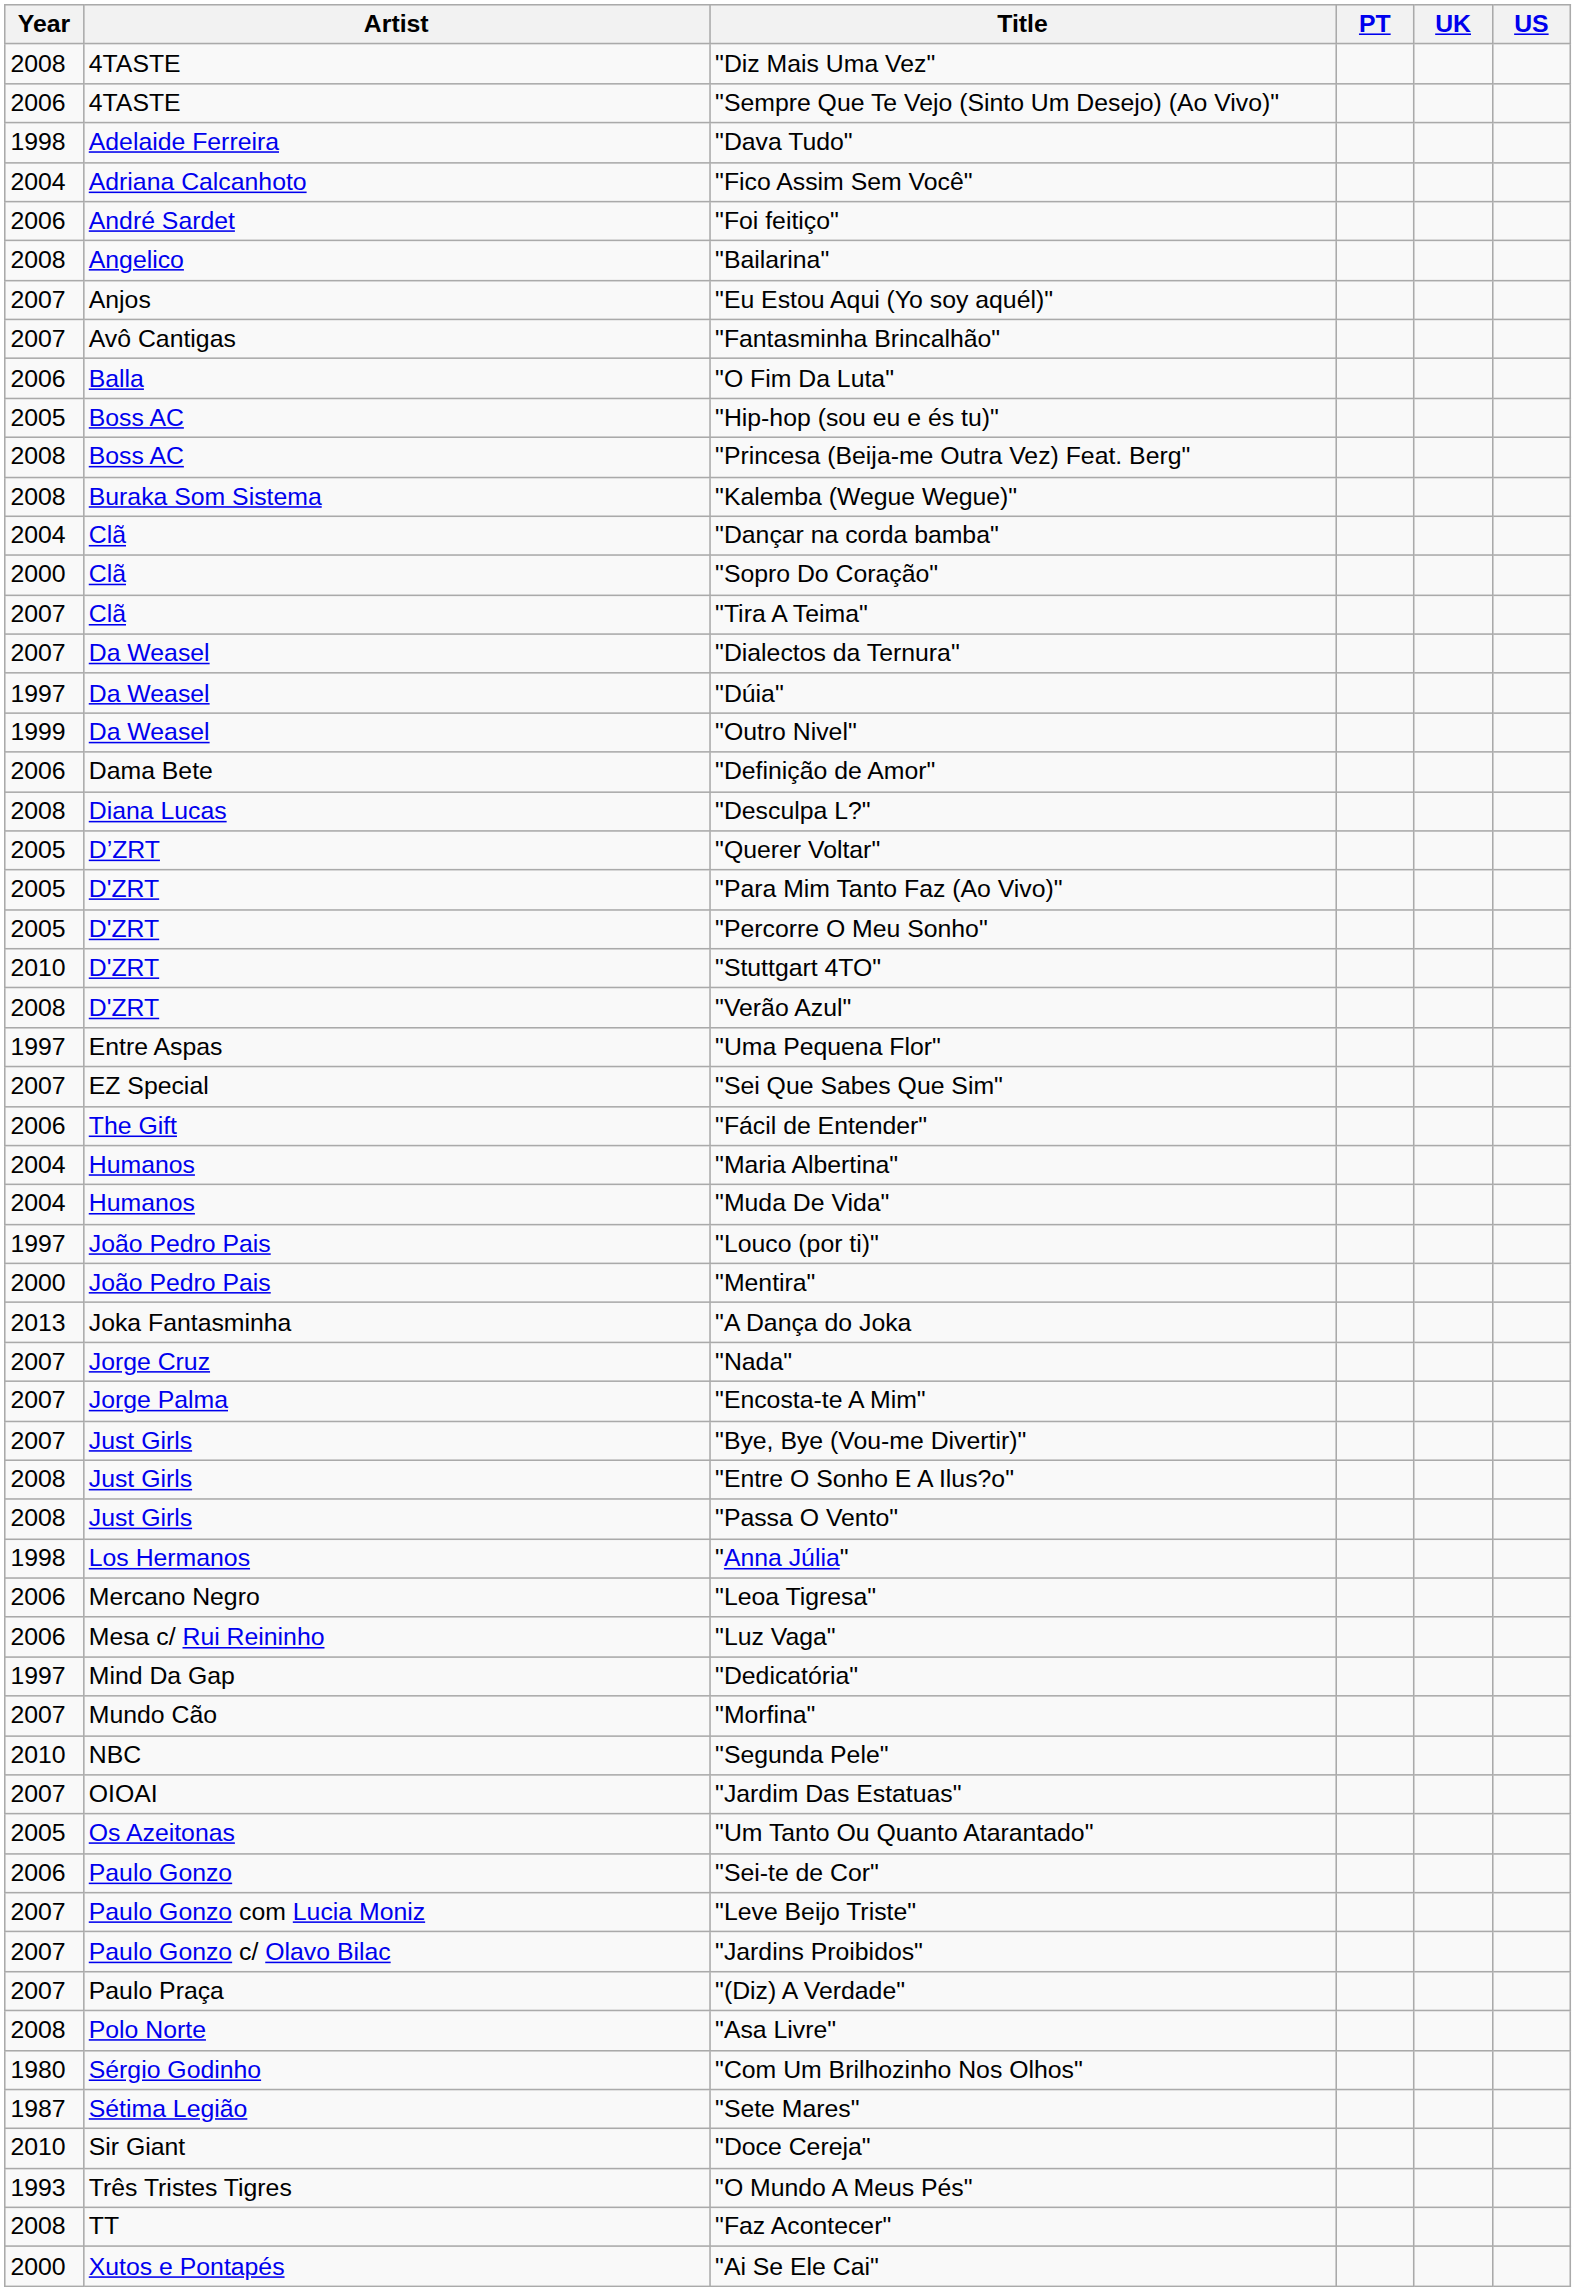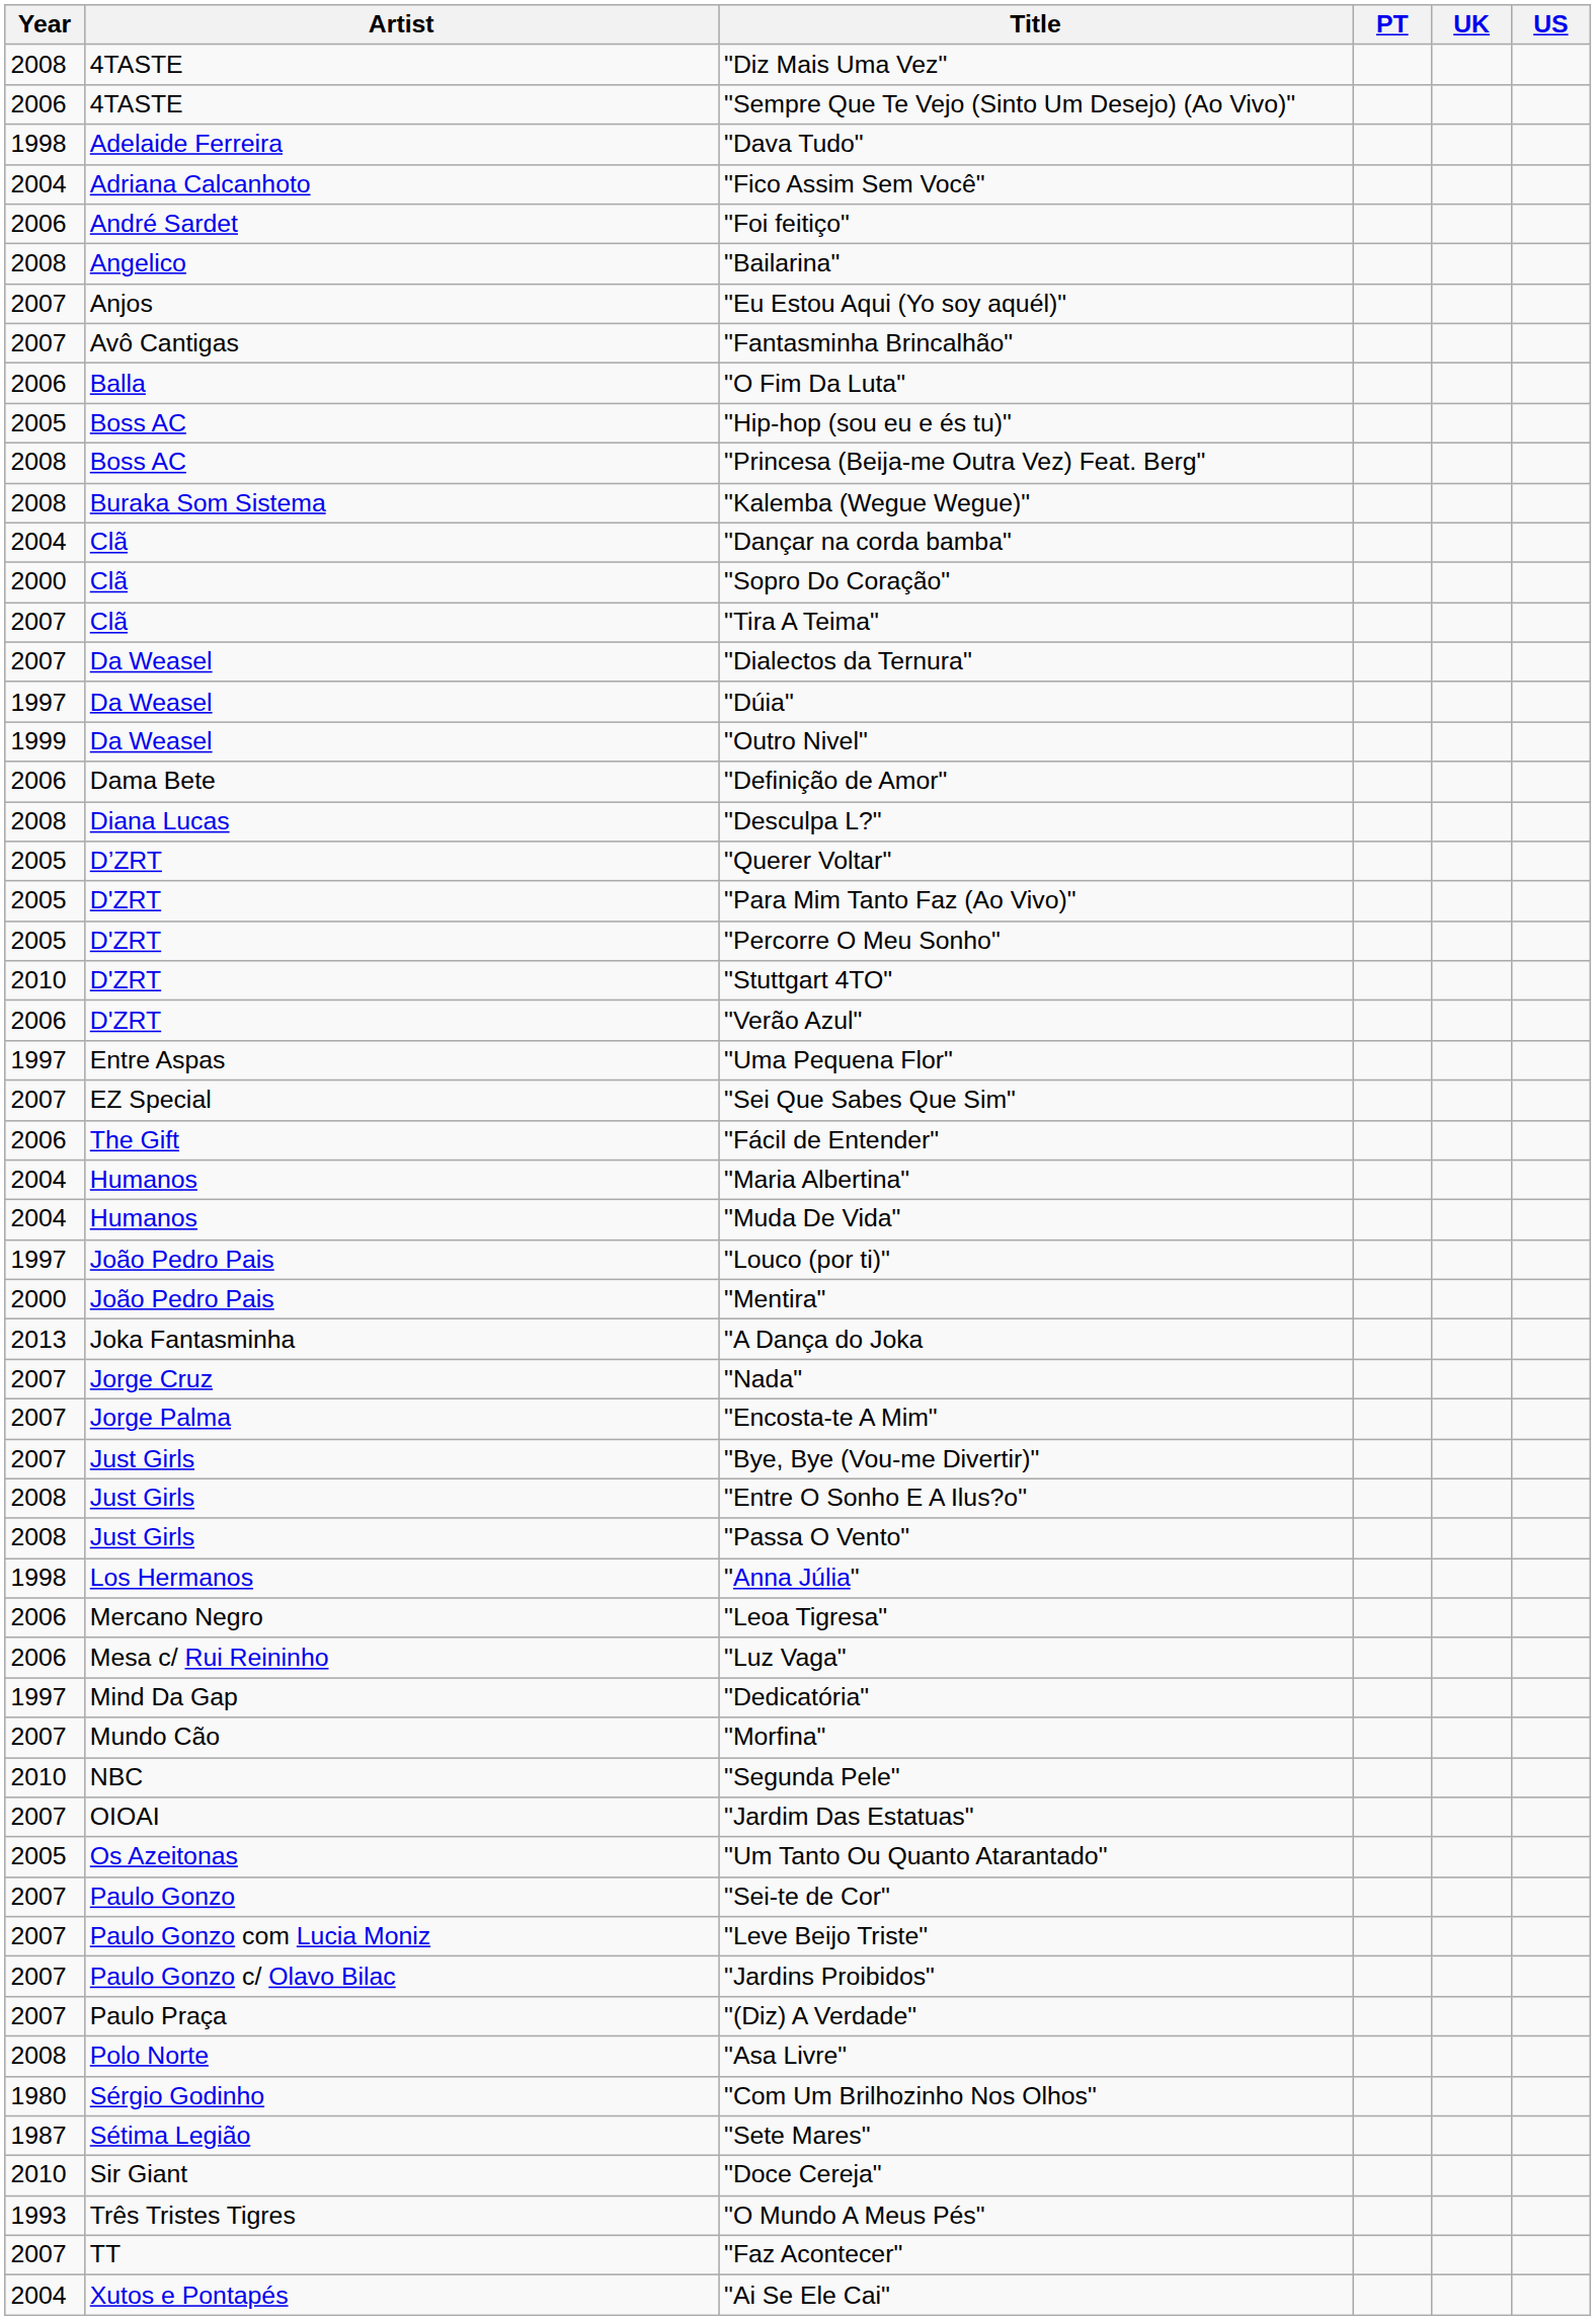 <table class="wikitable sortable" width="80%">
 <tr>
 <th width="5%">Year</th>
 <th width="40%">Artist</th>
 <th width="40%">Title</th>
 <th width="5%"><a href='#'>PT</a></th>
 <th width="5%"><a href='#'>UK</a></th>
 <th width="5%"><a href='#'>US</a></th>
 </tr>
 <tr>
 <td>2008</td>
 <td>4TASTE</td>
 <td>"Diz Mais Uma Vez"</td>
 <td></td>
 <td></td>
 <td></td>
 </tr>
 <tr>
 <td>2006</td>
 <td>4TASTE</td>
 <td>"Sempre Que Te Vejo (Sinto Um Desejo) (Ao Vivo)"</td>
 <td></td>
 <td></td>
 <td></td>
 </tr>
 <tr>
 <td>1998</td>
 <td><a href='#'>Adelaide Ferreira</a></td>
 <td>"Dava Tudo"</td>
 <td></td>
 <td></td>
 <td></td>
 </tr>
 <tr>
 <td>2004</td>
 <td><a href='#'>Adriana Calcanhoto</a></td>
 <td>"Fico Assim Sem Você"</td>
 <td></td>
 <td></td>
 <td></td>
 </tr>
 <tr>
 <td>2006</td>
 <td><a href='#'>André Sardet</a></td>
 <td>"Foi feitiço"</td>
 <td></td>
 <td></td>
 <td></td>
 </tr>
 <tr>
 <td>2008</td>
 <td><a href='#'>Angelico</a></td>
 <td>"Bailarina"</td>
 <td></td>
 <td></td>
 <td></td>
 </tr>
 <tr>
 <td>2007</td>
 <td>Anjos</td>
 <td>"Eu Estou Aqui (Yo soy aquél)"</td>
 <td></td>
 <td></td>
 <td></td>
 </tr>
 <tr>
 <td>2007</td>
 <td>Avô Cantigas</td>
 <td>"Fantasminha Brincalhão"</td>
 <td></td>
 <td></td>
 <td></td>
 </tr>
 <tr>
 <td>2006</td>
 <td><a href='#'>Balla</a></td>
 <td>"O Fim Da Luta"</td>
 <td></td>
 <td></td>
 <td></td>
 </tr>
 <tr>
 <td>2005</td>
 <td><a href='#'>Boss AC</a></td>
 <td>"Hip-hop (sou eu e és tu)"</td>
 <td></td>
 <td></td>
 <td></td>
 </tr>
 <tr>
 <td>2008</td>
 <td><a href='#'>Boss AC</a></td>
 <td>"Princesa (Beija-me Outra Vez) Feat. Berg"</td>
 <td></td>
 <td></td>
 <td></td>
 </tr>
 <tr>
 <td>2008</td>
 <td><a href='#'>Buraka Som Sistema</a></td>
 <td>"Kalemba (Wegue Wegue)"</td>
 <td></td>
 <td></td>
 <td></td>
 </tr>
 <tr>
 <td>2004</td>
 <td><a href='#'>Clã</a></td>
 <td>"Dançar na corda bamba"</td>
 <td></td>
 <td></td>
 <td></td>
 </tr>
 <tr>
 <td>2000</td>
 <td><a href='#'>Clã</a></td>
 <td>"Sopro Do Coração"</td>
 <td></td>
 <td></td>
 <td></td>
 </tr>
 <tr>
 <td>2007</td>
 <td><a href='#'>Clã</a></td>
 <td>"Tira A Teima"</td>
 <td></td>
 <td></td>
 <td></td>
 </tr>
 <tr>
 <td>2007</td>
 <td><a href='#'>Da Weasel</a></td>
 <td>"Dialectos da Ternura"</td>
 <td></td>
 <td></td>
 <td></td>
 </tr>
 <tr>
 <td>1997</td>
 <td><a href='#'>Da Weasel</a></td>
 <td>"Dúia"</td>
 <td></td>
 <td></td>
 <td></td>
 </tr>
 <tr>
 <td>1999</td>
 <td><a href='#'>Da Weasel</a></td>
 <td>"Outro Nivel"</td>
 <td></td>
 <td></td>
 <td></td>
 </tr>
 <tr>
 <td>2006</td>
 <td>Dama Bete</td>
 <td>"Definição de Amor"</td>
 <td></td>
 <td></td>
 <td></td>
 </tr>
 <tr>
 <td>2008</td>
 <td><a href='#'>Diana Lucas</a></td>
 <td>"Desculpa L?"</td>
 <td></td>
 <td></td>
 <td></td>
 </tr>
 <tr>
 <td>2005</td>
 <td><a href='#'>D’ZRT</a></td>
 <td>"Querer Voltar"</td>
 <td></td>
 <td></td>
 <td></td>
 </tr>
 <tr>
 <td>2005</td>
 <td><a href='#'>D'ZRT</a></td>
 <td>"Para Mim Tanto Faz (Ao Vivo)"</td>
 <td></td>
 <td></td>
 <td></td>
 </tr>
 <tr>
 <td>2005</td>
 <td><a href='#'>D'ZRT</a></td>
 <td>"Percorre O Meu Sonho"</td>
 <td></td>
 <td></td>
 <td></td>
 </tr>
 <tr>
 <td>2010</td>
 <td><a href='#'>D'ZRT</a></td>
 <td>"Stuttgart 4TO"</td>
 <td></td>
 <td></td>
 <td></td>
 </tr>
 <tr>
-<td>2008</td>
+<td>2006</td>
 <td><a href='#'>D'ZRT</a></td>
 <td>"Verão Azul"</td>
 <td></td>
 <td></td>
 <td></td>
 </tr>
 <tr>
 <td>1997</td>
 <td>Entre Aspas</td>
 <td>"Uma Pequena Flor"</td>
 <td></td>
 <td></td>
 <td></td>
 </tr>
 <tr>
 <td>2007</td>
 <td>EZ Special</td>
 <td>"Sei Que Sabes Que Sim"</td>
 <td></td>
 <td></td>
 <td></td>
 </tr>
 <tr>
 <td>2006</td>
 <td><a href='#'>The Gift</a></td>
 <td>"Fácil de Entender"</td>
 <td></td>
 <td></td>
 <td></td>
 </tr>
 <tr>
 <td>2004</td>
 <td><a href='#'>Humanos</a></td>
 <td>"Maria Albertina"</td>
 <td></td>
 <td></td>
 <td></td>
 </tr>
 <tr>
 <td>2004</td>
 <td><a href='#'>Humanos</a></td>
 <td>"Muda De Vida"</td>
 <td></td>
 <td></td>
 <td></td>
 </tr>
 <tr>
 <td>1997</td>
 <td><a href='#'>João Pedro Pais</a></td>
 <td>"Louco (por ti)"</td>
 <td></td>
 <td></td>
 <td></td>
 </tr>
 <tr>
 <td>2000</td>
 <td><a href='#'>João Pedro Pais</a></td>
 <td>"Mentira"</td>
 <td></td>
 <td></td>
 <td></td>
 </tr>
 <tr>
 <td>2013</td>
 <td>Joka Fantasminha</td>
 <td>"A Dança do Joka</td>
 <td></td>
 <td></td>
 <td></td>
 </tr>
 <tr>
 <td>2007</td>
 <td><a href='#'>Jorge Cruz</a></td>
 <td>"Nada"</td>
 <td></td>
 <td></td>
 <td></td>
 </tr>
 <tr>
 <td>2007</td>
 <td><a href='#'>Jorge Palma</a></td>
 <td>"Encosta-te A Mim"</td>
 <td></td>
 <td></td>
 <td></td>
 </tr>
 <tr>
 <td>2007</td>
 <td><a href='#'>Just Girls</a></td>
 <td>"Bye, Bye (Vou-me Divertir)"</td>
 <td></td>
 <td></td>
 <td></td>
 </tr>
 <tr>
 <td>2008</td>
 <td><a href='#'>Just Girls</a></td>
 <td>"Entre O Sonho E A Ilus?o"</td>
 <td></td>
 <td></td>
 <td></td>
 </tr>
 <tr>
 <td>2008</td>
 <td><a href='#'>Just Girls</a></td>
 <td>"Passa O Vento"</td>
 <td></td>
 <td></td>
 <td></td>
 </tr>
 <tr>
 <td>1998</td>
 <td><a href='#'>Los Hermanos</a></td>
 <td>"<a href='#'>Anna Júlia</a>"</td>
 <td></td>
 <td></td>
 <td></td>
 </tr>
 <tr>
 <td>2006</td>
 <td>Mercano Negro</td>
 <td>"Leoa Tigresa"</td>
 <td></td>
 <td></td>
 <td></td>
 </tr>
 <tr>
 <td>2006</td>
 <td>Mesa c/ <a href='#'>Rui Reininho</a></td>
 <td>"Luz Vaga"</td>
 <td></td>
 <td></td>
 <td></td>
 </tr>
 <tr>
 <td>1997</td>
 <td>Mind Da Gap</td>
 <td>"Dedicatória"</td>
 <td></td>
 <td></td>
 <td></td>
 </tr>
 <tr>
 <td>2007</td>
 <td>Mundo Cão</td>
 <td>"Morfina"</td>
 <td></td>
 <td></td>
 <td></td>
 </tr>
 <tr>
 <td>2010</td>
 <td>NBC</td>
 <td>"Segunda Pele"</td>
 <td></td>
 <td></td>
 <td></td>
 </tr>
 <tr>
 <td>2007</td>
 <td>OIOAI</td>
 <td>"Jardim Das Estatuas"</td>
 <td></td>
 <td></td>
 <td></td>
 </tr>
 <tr>
 <td>2005</td>
 <td><a href='#'>Os Azeitonas</a></td>
 <td>"Um Tanto Ou Quanto Atarantado"</td>
 <td></td>
 <td></td>
 <td></td>
 </tr>
 <tr>
-<td>2006</td>
+<td>2007</td>
 <td><a href='#'>Paulo Gonzo</a></td>
 <td>"Sei-te de Cor"</td>
 <td></td>
 <td></td>
 <td></td>
 </tr>
 <tr>
 <td>2007</td>
 <td><a href='#'>Paulo Gonzo</a> com <a href='#'>Lucia Moniz</a></td>
 <td>"Leve Beijo Triste"</td>
 <td></td>
 <td></td>
 <td></td>
 </tr>
 <tr>
 <td>2007</td>
 <td><a href='#'>Paulo Gonzo</a> c/ <a href='#'>Olavo Bilac</a></td>
 <td>"Jardins Proibidos"</td>
 <td></td>
 <td></td>
 <td></td>
 </tr>
 <tr>
 <td>2007</td>
 <td>Paulo Praça</td>
 <td>"(Diz) A Verdade"</td>
 <td></td>
 <td></td>
 <td></td>
 </tr>
 <tr>
 <td>2008</td>
 <td><a href='#'>Polo Norte</a></td>
 <td>"Asa Livre"</td>
 <td></td>
 <td></td>
 <td></td>
 </tr>
 <tr>
 <td>1980</td>
 <td><a href='#'>Sérgio Godinho</a></td>
 <td>"Com Um Brilhozinho Nos Olhos"</td>
 <td></td>
 <td></td>
 <td></td>
 </tr>
 <tr>
 <td>1987</td>
 <td><a href='#'>Sétima Legião</a></td>
 <td>"Sete Mares"</td>
 <td></td>
 <td></td>
 <td></td>
 </tr>
 <tr>
 <td>2010</td>
 <td>Sir Giant</td>
 <td>"Doce Cereja"</td>
 <td></td>
 <td></td>
 <td></td>
 </tr>
 <tr>
 <td>1993</td>
 <td>Três Tristes Tigres</td>
 <td>"O Mundo A Meus Pés"</td>
 <td></td>
 <td></td>
 <td></td>
 </tr>
 <tr>
-<td>2008</td>
+<td>2007</td>
 <td>TT</td>
 <td>"Faz Acontecer"</td>
 <td></td>
 <td></td>
 <td></td>
 </tr>
 <tr>
-<td>2000</td>
+<td>2004</td>
 <td><a href='#'>Xutos e Pontapés</a></td>
 <td>"Ai Se Ele Cai"</td>
 <td></td>
 <td></td>
 <td></td>
 </tr>
 </table>
